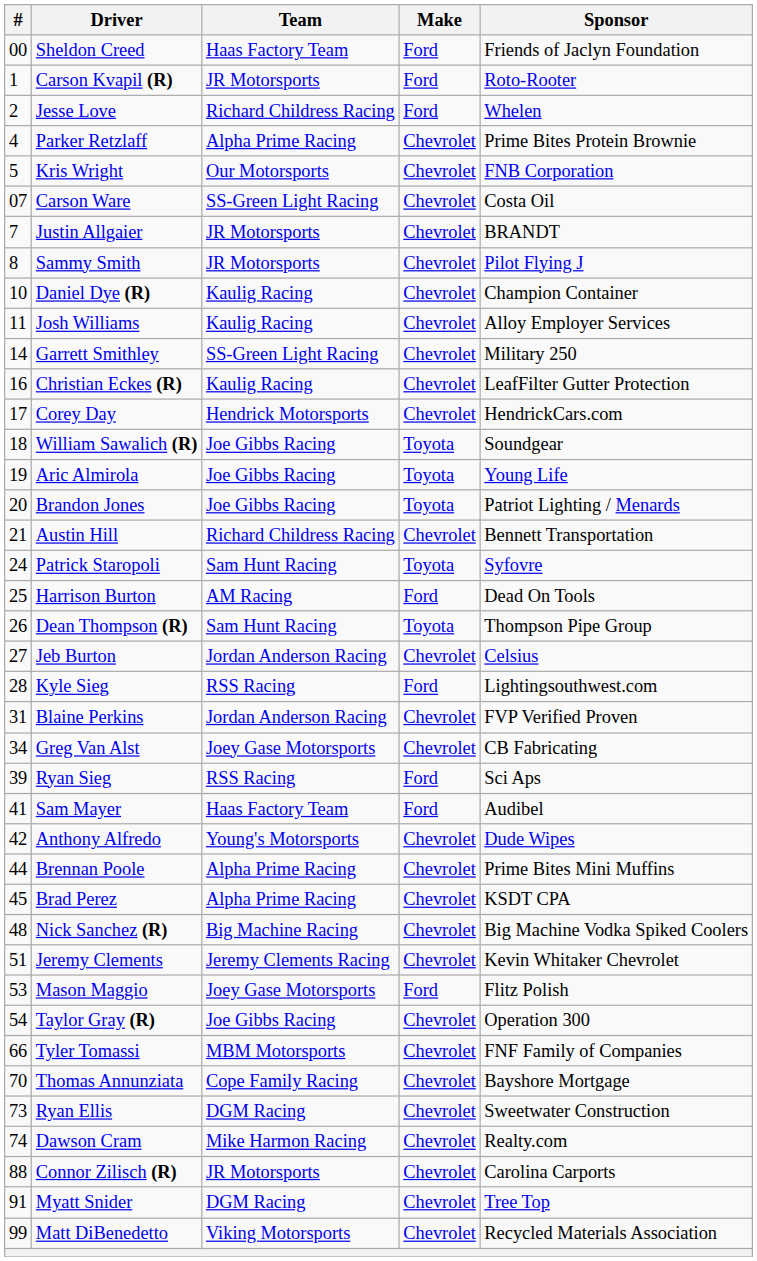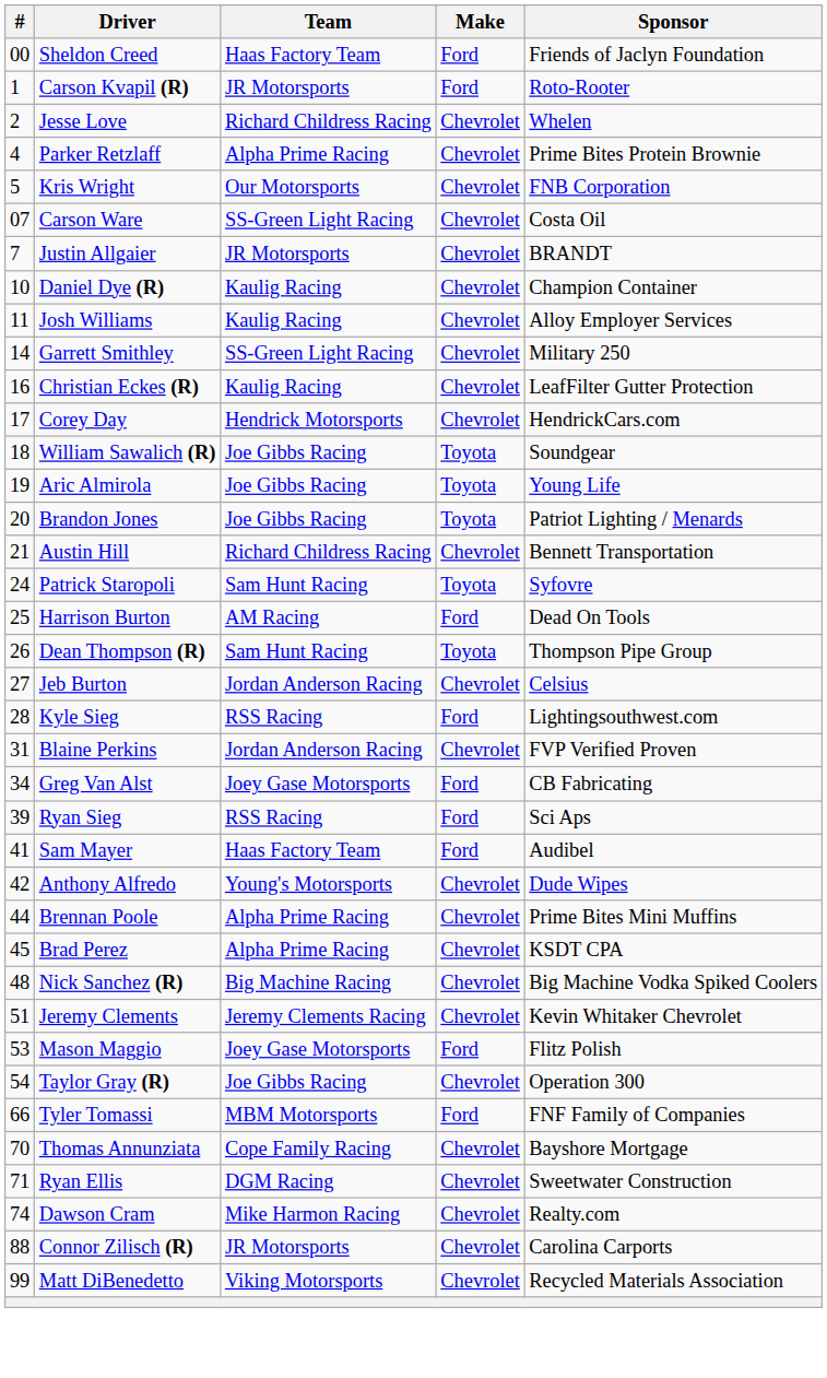 <table class="wikitable" style="font-size: 95%;">
 <tr>
 <th>#</th>
 <th>Driver</th>
 <th>Team</th>
 <th>Make</th>
 <th>Sponsor</th>
 </tr>
 <tr>
 <td>00</td>
 <td><a href='#'>Sheldon Creed</a></td>
 <td><a href='#'>Haas Factory Team</a></td>
 <td><a href='#'>Ford</a></td>
 <td>Friends of Jaclyn Foundation</td>
 </tr>
 <tr>
 <td>1</td>
 <td><a href='#'>Carson Kvapil</a> <strong>(R)</strong></td>
 <td><a href='#'>JR Motorsports</a></td>
 <td><a href='#'>Ford</a></td>
 <td><a href='#'>Roto-Rooter</a></td>
 </tr>
 <tr>
 <td>2</td>
 <td><a href='#'>Jesse Love</a></td>
 <td><a href='#'>Richard Childress Racing</a></td>
-<td><a href='#'>Ford</a></td>
+<td><a href='#'>Chevrolet</a></td>
 <td><a href='#'>Whelen</a></td>
 </tr>
 <tr>
 <td>4</td>
 <td><a href='#'>Parker Retzlaff</a></td>
 <td><a href='#'>Alpha Prime Racing</a></td>
 <td><a href='#'>Chevrolet</a></td>
 <td>Prime Bites Protein Brownie</td>
 </tr>
 <tr>
 <td>5</td>
 <td><a href='#'>Kris Wright</a></td>
 <td><a href='#'>Our Motorsports</a></td>
 <td><a href='#'>Chevrolet</a></td>
 <td><a href='#'>FNB Corporation</a></td>
 </tr>
 <tr>
 <td>07</td>
 <td><a href='#'>Carson Ware</a></td>
 <td><a href='#'>SS-Green Light Racing</a></td>
 <td><a href='#'>Chevrolet</a></td>
 <td>Costa Oil</td>
 </tr>
 <tr>
 <td>7</td>
 <td><a href='#'>Justin Allgaier</a></td>
 <td><a href='#'>JR Motorsports</a></td>
 <td><a href='#'>Chevrolet</a></td>
 <td>BRANDT</td>
-</tr>
-<tr>
-<td>8</td>
-<td><a href='#'>Sammy Smith</a></td>
-<td><a href='#'>JR Motorsports</a></td>
-<td><a href='#'>Chevrolet</a></td>
-<td><a href='#'>Pilot Flying J</a></td>
 </tr>
 <tr>
 <td>10</td>
 <td><a href='#'>Daniel Dye</a> <strong>(R)</strong></td>
 <td><a href='#'>Kaulig Racing</a></td>
 <td><a href='#'>Chevrolet</a></td>
 <td>Champion Container</td>
 </tr>
 <tr>
 <td>11</td>
 <td><a href='#'>Josh Williams</a></td>
 <td><a href='#'>Kaulig Racing</a></td>
 <td><a href='#'>Chevrolet</a></td>
 <td>Alloy Employer Services</td>
 </tr>
 <tr>
 <td>14</td>
 <td><a href='#'>Garrett Smithley</a></td>
 <td><a href='#'>SS-Green Light Racing</a></td>
 <td><a href='#'>Chevrolet</a></td>
 <td>Military 250</td>
 </tr>
 <tr>
 <td>16</td>
 <td><a href='#'>Christian Eckes</a> <strong>(R)</strong></td>
 <td><a href='#'>Kaulig Racing</a></td>
 <td><a href='#'>Chevrolet</a></td>
 <td>LeafFilter Gutter Protection</td>
 </tr>
 <tr>
 <td>17</td>
 <td><a href='#'>Corey Day</a></td>
 <td><a href='#'>Hendrick Motorsports</a></td>
 <td><a href='#'>Chevrolet</a></td>
 <td>HendrickCars.com</td>
 </tr>
 <tr>
 <td>18</td>
 <td><a href='#'>William Sawalich</a> <strong>(R)</strong></td>
 <td nowrap=""><a href='#'>Joe Gibbs Racing</a></td>
 <td><a href='#'>Toyota</a></td>
 <td>Soundgear</td>
 </tr>
 <tr>
 <td>19</td>
 <td><a href='#'>Aric Almirola</a></td>
 <td><a href='#'>Joe Gibbs Racing</a></td>
 <td><a href='#'>Toyota</a></td>
 <td><a href='#'>Young Life</a></td>
 </tr>
 <tr>
 <td>20</td>
 <td><a href='#'>Brandon Jones</a></td>
 <td><a href='#'>Joe Gibbs Racing</a></td>
 <td><a href='#'>Toyota</a></td>
 <td>Patriot Lighting / <a href='#'>Menards</a></td>
 </tr>
 <tr>
 <td>21</td>
 <td><a href='#'>Austin Hill</a></td>
 <td><a href='#'>Richard Childress Racing</a></td>
 <td><a href='#'>Chevrolet</a></td>
 <td>Bennett Transportation</td>
 </tr>
 <tr>
 <td>24</td>
 <td><a href='#'>Patrick Staropoli</a></td>
 <td><a href='#'>Sam Hunt Racing</a></td>
 <td><a href='#'>Toyota</a></td>
 <td><a href='#'>Syfovre</a></td>
 </tr>
 <tr>
 <td>25</td>
 <td><a href='#'>Harrison Burton</a></td>
 <td><a href='#'>AM Racing</a></td>
 <td><a href='#'>Ford</a></td>
 <td>Dead On Tools</td>
 </tr>
 <tr>
 <td>26</td>
 <td><a href='#'>Dean Thompson</a> <strong>(R)</strong></td>
 <td><a href='#'>Sam Hunt Racing</a></td>
 <td><a href='#'>Toyota</a></td>
 <td>Thompson Pipe Group</td>
 </tr>
 <tr>
 <td>27</td>
 <td><a href='#'>Jeb Burton</a></td>
 <td nowrap=""><a href='#'>Jordan Anderson Racing</a></td>
 <td><a href='#'>Chevrolet</a></td>
 <td><a href='#'>Celsius</a></td>
 </tr>
 <tr>
 <td>28</td>
 <td><a href='#'>Kyle Sieg</a></td>
 <td><a href='#'>RSS Racing</a></td>
 <td><a href='#'>Ford</a></td>
 <td>Lightingsouthwest.com</td>
 </tr>
 <tr>
 <td>31</td>
 <td><a href='#'>Blaine Perkins</a></td>
 <td><a href='#'>Jordan Anderson Racing</a></td>
 <td><a href='#'>Chevrolet</a></td>
 <td>FVP Verified Proven</td>
 </tr>
 <tr>
 <td>34</td>
 <td><a href='#'>Greg Van Alst</a></td>
 <td><a href='#'>Joey Gase Motorsports</a></td>
-<td><a href='#'>Chevrolet</a></td>
+<td><a href='#'>Ford</a></td>
 <td>CB Fabricating</td>
 </tr>
 <tr>
 <td>39</td>
 <td><a href='#'>Ryan Sieg</a></td>
 <td><a href='#'>RSS Racing</a></td>
 <td><a href='#'>Ford</a></td>
 <td>Sci Aps</td>
 </tr>
 <tr>
 <td>41</td>
 <td><a href='#'>Sam Mayer</a></td>
 <td><a href='#'>Haas Factory Team</a></td>
 <td><a href='#'>Ford</a></td>
 <td>Audibel</td>
 </tr>
 <tr>
 <td>42</td>
 <td><a href='#'>Anthony Alfredo</a></td>
 <td><a href='#'>Young's Motorsports</a></td>
 <td><a href='#'>Chevrolet</a></td>
 <td><a href='#'>Dude Wipes</a></td>
 </tr>
 <tr>
 <td>44</td>
 <td><a href='#'>Brennan Poole</a></td>
 <td><a href='#'>Alpha Prime Racing</a></td>
 <td><a href='#'>Chevrolet</a></td>
 <td>Prime Bites Mini Muffins</td>
 </tr>
 <tr>
 <td>45</td>
 <td><a href='#'>Brad Perez</a></td>
 <td><a href='#'>Alpha Prime Racing</a></td>
 <td><a href='#'>Chevrolet</a></td>
 <td>KSDT CPA</td>
 </tr>
 <tr>
 <td>48</td>
 <td><a href='#'>Nick Sanchez</a> <strong>(R)</strong></td>
 <td><a href='#'>Big Machine Racing</a></td>
 <td><a href='#'>Chevrolet</a></td>
 <td>Big Machine Vodka Spiked Coolers</td>
 </tr>
 <tr>
 <td>51</td>
 <td><a href='#'>Jeremy Clements</a></td>
 <td><a href='#'>Jeremy Clements Racing</a></td>
 <td><a href='#'>Chevrolet</a></td>
 <td>Kevin Whitaker Chevrolet</td>
 </tr>
 <tr>
 <td>53</td>
 <td><a href='#'>Mason Maggio</a></td>
 <td><a href='#'>Joey Gase Motorsports</a></td>
 <td><a href='#'>Ford</a></td>
 <td>Flitz Polish</td>
 </tr>
 <tr>
 <td>54</td>
 <td><a href='#'>Taylor Gray</a> <strong>(R)</strong></td>
 <td nowrap=""><a href='#'>Joe Gibbs Racing</a></td>
 <td><a href='#'>Chevrolet</a></td>
 <td>Operation 300</td>
 </tr>
 <tr>
 <td>66</td>
 <td><a href='#'>Tyler Tomassi</a></td>
 <td><a href='#'>MBM Motorsports</a></td>
-<td><a href='#'>Chevrolet</a></td>
+<td><a href='#'>Ford</a></td>
 <td>FNF Family of Companies</td>
 </tr>
 <tr>
 <td>70</td>
 <td><a href='#'>Thomas Annunziata</a></td>
 <td nowrap=""><a href='#'>Cope Family Racing</a></td>
 <td><a href='#'>Chevrolet</a></td>
 <td>Bayshore Mortgage</td>
 </tr>
 <tr>
-<td>73</td>
+<td>71</td>
 <td nowrap=""><a href='#'>Ryan Ellis</a></td>
 <td><a href='#'>DGM Racing</a></td>
 <td><a href='#'>Chevrolet</a></td>
 <td>Sweetwater Construction</td>
 </tr>
 <tr>
 <td>74</td>
 <td><a href='#'>Dawson Cram</a></td>
 <td><a href='#'>Mike Harmon Racing</a></td>
 <td><a href='#'>Chevrolet</a></td>
 <td>Realty.com</td>
 </tr>
 <tr>
 <td>88</td>
 <td><a href='#'>Connor Zilisch</a> <strong>(R)</strong></td>
 <td><a href='#'>JR Motorsports</a></td>
 <td><a href='#'>Chevrolet</a></td>
 <td>Carolina Carports</td>
 </tr>
 <tr>
-<td>91</td>
-<td><a href='#'>Myatt Snider</a></td>
-<td><a href='#'>DGM Racing</a></td>
-<td><a href='#'>Chevrolet</a></td>
-<td><a href='#'>Tree Top</a></td>
-</tr>
-<tr>
 <td>99</td>
 <td><a href='#'>Matt DiBenedetto</a></td>
 <td><a href='#'>Viking Motorsports</a></td>
 <td><a href='#'>Chevrolet</a></td>
 <td>Recycled Materials Association</td>
 </tr>
 <tr>
 <th colspan="5"></th>
 </tr>
 </table>
